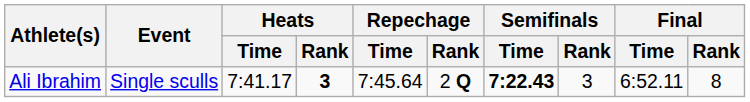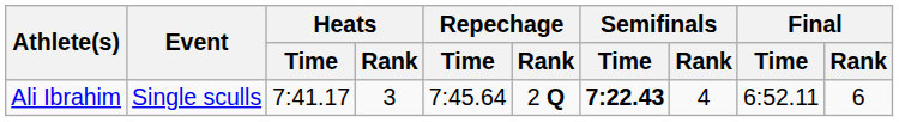 <table class="wikitable" style="font-size:90%">
 <tr>
 <th rowspan="2">Athlete(s)</th>
 <th rowspan="2">Event</th>
 <th colspan="2">Heats</th>
 <th colspan="2">Repechage</th>
 <th colspan="2">Semifinals</th>
 <th colspan="2">Final</th>
 </tr>
 <tr>
 <th>Time</th>
 <th>Rank</th>
 <th>Time</th>
 <th>Rank</th>
 <th>Time</th>
 <th>Rank</th>
 <th>Time</th>
 <th>Rank</th>
 </tr>
 <tr>
 <td><a href='#'>Ali Ibrahim</a></td>
 <td><a href='#'>Single sculls</a></td>
 <td align=center>7:41.17</td>
-<td align=center><strong>3</strong></td>
+<td align=center>3</td>
 <td align=center>7:45.64</td>
 <td align=center>2 <strong>Q</strong></td>
 <td align=center><strong>7:22.43</strong></td>
-<td align=center>3</td>
+<td align=center>4</td>
 <td align=center>6:52.11</td>
-<td align=center>8</td>
+<td align=center>6</td>
 </tr>
 </table>
